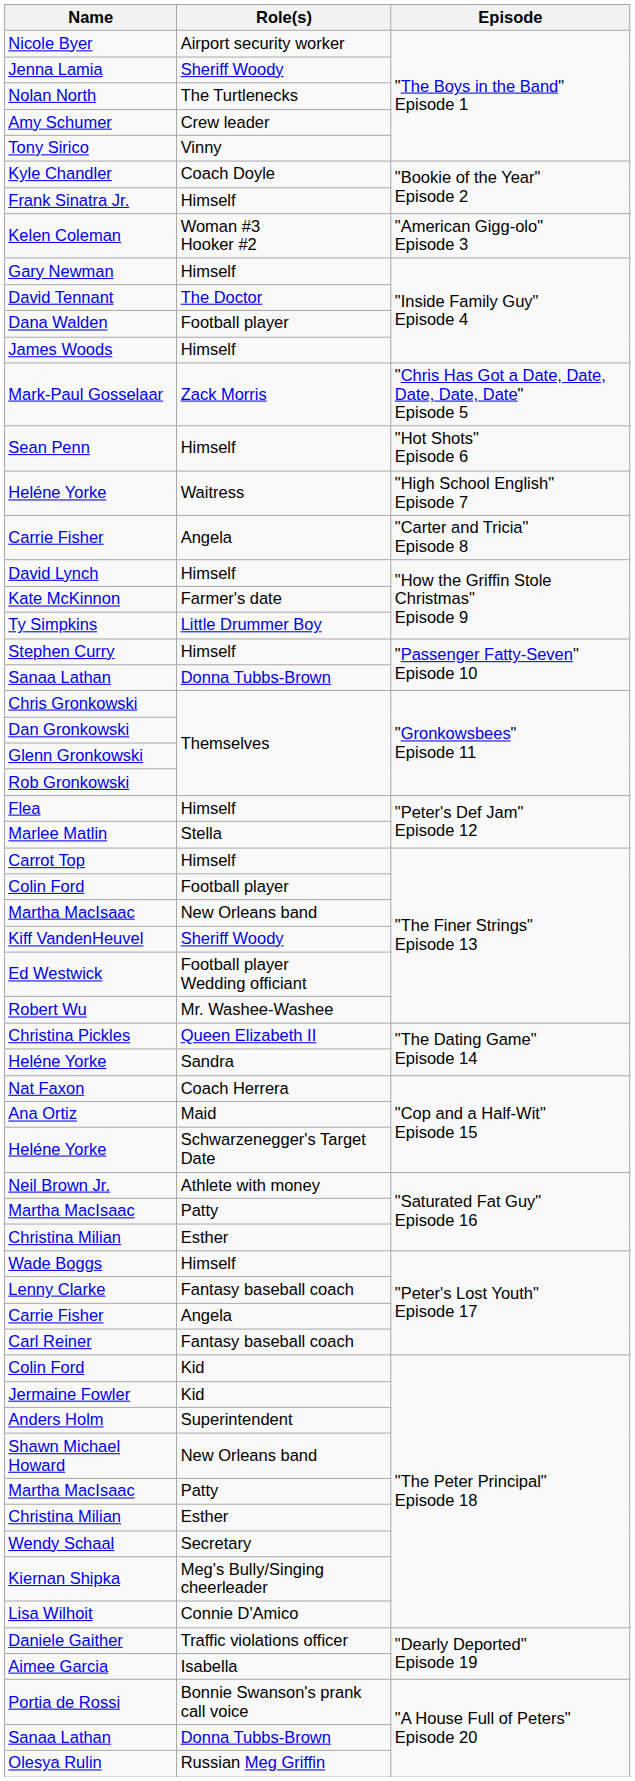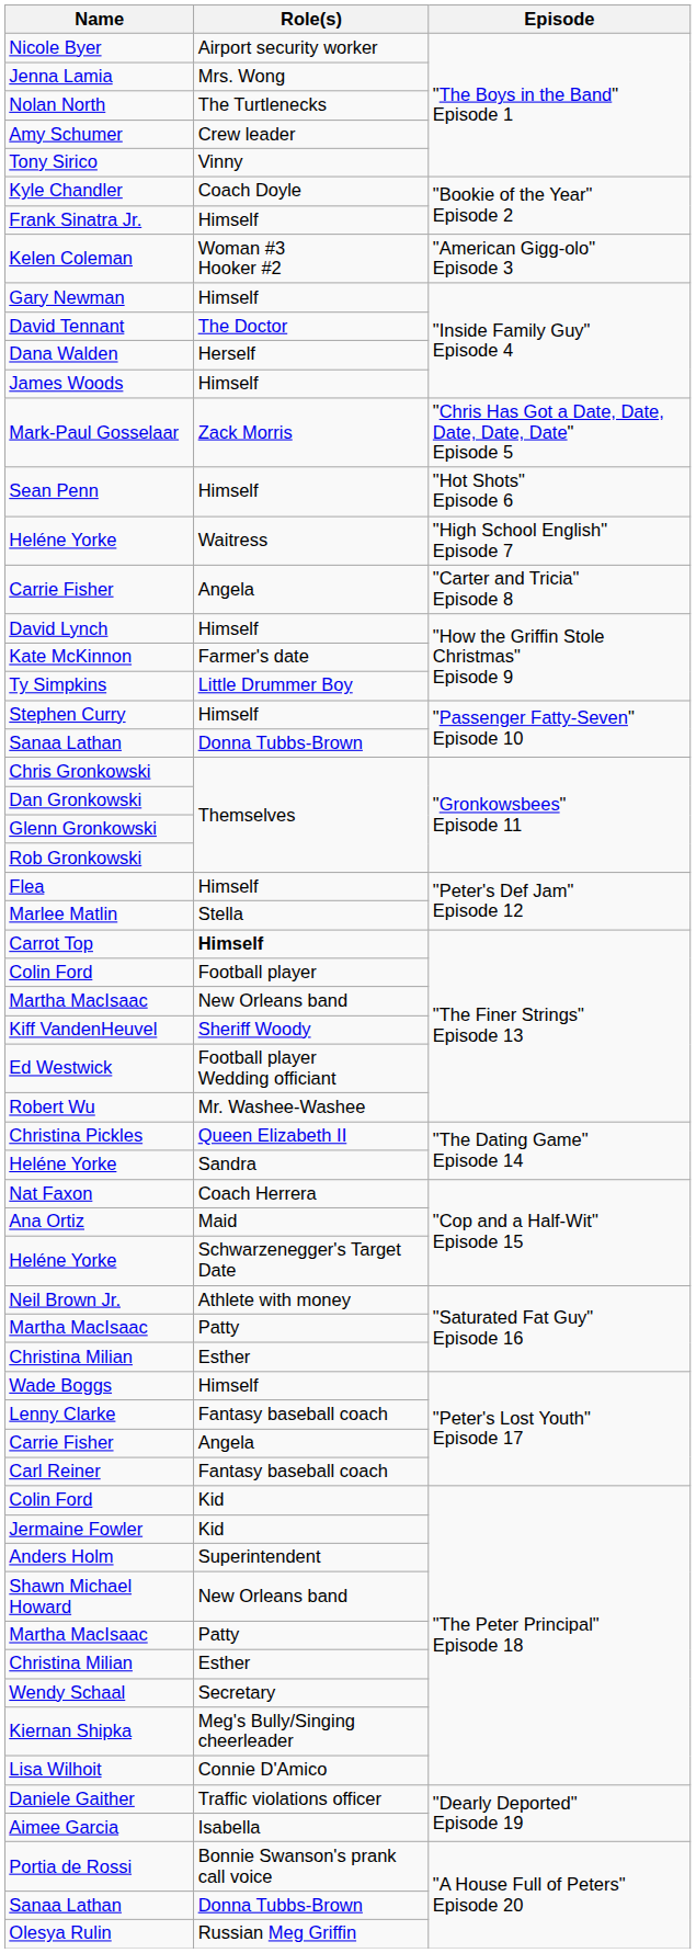 <table class="wikitable">
 <tr>
 <th scope="col" style="width: 200px;">Name</th>
 <th scope="col" style="width: 250px;">Role(s)</th>
 <th scope="col" style="width: 300px;">Episode</th>
 </tr>
 <tr>
 <td><a href='#'>Nicole Byer</a></td>
 <td>Airport security worker</td>
 <td rowspan="5">"<a href='#'>The Boys in the Band</a>"<br>Episode 1</td>
 </tr>
 <tr>
 <td><a href='#'>Jenna Lamia</a></td>
-<td><a href='#'>Sheriff Woody</a></td>
+<td>Mrs. Wong</td>
 </tr>
 <tr>
 <td><a href='#'>Nolan North</a></td>
 <td>The Turtlenecks</td>
 </tr>
 <tr>
 <td><a href='#'>Amy Schumer</a></td>
 <td>Crew leader</td>
 </tr>
 <tr>
 <td><a href='#'>Tony Sirico</a></td>
 <td>Vinny</td>
 </tr>
 <tr>
 <td><a href='#'>Kyle Chandler</a></td>
 <td>Coach Doyle</td>
 <td rowspan="2">"Bookie of the Year"<br>Episode 2</td>
 </tr>
 <tr>
 <td><a href='#'>Frank Sinatra Jr.</a></td>
 <td>Himself</td>
 </tr>
 <tr>
 <td><a href='#'>Kelen Coleman</a></td>
 <td>Woman #3<br>Hooker #2</td>
 <td>"American Gigg-olo"<br>Episode 3</td>
 </tr>
 <tr>
 <td><a href='#'>Gary Newman</a></td>
 <td>Himself</td>
 <td rowspan="4">"Inside Family Guy"<br>Episode 4</td>
 </tr>
 <tr>
 <td><a href='#'>David Tennant</a></td>
 <td><a href='#'>The Doctor</a></td>
 </tr>
 <tr>
 <td><a href='#'>Dana Walden</a></td>
-<td>Football player</td>
+<td>Herself</td>
 </tr>
 <tr>
 <td><a href='#'>James Woods</a></td>
 <td>Himself</td>
 </tr>
 <tr>
 <td><a href='#'>Mark-Paul Gosselaar</a></td>
 <td><a href='#'>Zack Morris</a></td>
 <td>"<a href='#'>Chris Has Got a Date, Date, Date, Date, Date</a>"<br>Episode 5</td>
 </tr>
 <tr>
 <td><a href='#'>Sean Penn</a></td>
 <td>Himself</td>
 <td>"Hot Shots"<br>Episode 6</td>
 </tr>
 <tr>
 <td><a href='#'>Heléne Yorke</a></td>
 <td>Waitress</td>
 <td>"High School English"<br>Episode 7</td>
 </tr>
 <tr>
 <td><a href='#'>Carrie Fisher</a></td>
 <td>Angela</td>
 <td>"Carter and Tricia"<br>Episode 8</td>
 </tr>
 <tr>
 <td><a href='#'>David Lynch</a></td>
 <td>Himself</td>
 <td rowspan="3">"How the Griffin Stole Christmas"<br>Episode 9</td>
 </tr>
 <tr>
 <td><a href='#'>Kate McKinnon</a></td>
 <td>Farmer's date</td>
 </tr>
 <tr>
 <td><a href='#'>Ty Simpkins</a></td>
 <td><a href='#'>Little Drummer Boy</a></td>
 </tr>
 <tr>
 <td><a href='#'>Stephen Curry</a></td>
 <td>Himself</td>
 <td rowspan="2">"<a href='#'>Passenger Fatty-Seven</a>"<br>Episode 10</td>
 </tr>
 <tr>
 <td><a href='#'>Sanaa Lathan</a></td>
 <td><a href='#'>Donna Tubbs-Brown</a></td>
 </tr>
 <tr>
 <td><a href='#'>Chris Gronkowski</a></td>
 <td rowspan="4">Themselves</td>
 <td rowspan="4">"<a href='#'>Gronkowsbees</a>"<br>Episode 11</td>
 </tr>
 <tr>
 <td><a href='#'>Dan Gronkowski</a></td>
 </tr>
 <tr>
 <td><a href='#'>Glenn Gronkowski</a></td>
 </tr>
 <tr>
 <td><a href='#'>Rob Gronkowski</a></td>
 </tr>
 <tr>
 <td><a href='#'>Flea</a></td>
 <td>Himself</td>
 <td rowspan="2">"Peter's Def Jam"<br>Episode 12</td>
 </tr>
 <tr>
 <td><a href='#'>Marlee Matlin</a></td>
 <td>Stella</td>
 </tr>
 <tr>
 <td><a href='#'>Carrot Top</a></td>
-<td>Himself</td>
+<td><strong>Himself</strong></td>
 <td rowspan="6">"The Finer Strings"<br>Episode 13</td>
 </tr>
 <tr>
 <td><a href='#'>Colin Ford</a></td>
 <td>Football player</td>
 </tr>
 <tr>
 <td><a href='#'>Martha MacIsaac</a></td>
 <td>New Orleans band</td>
 </tr>
 <tr>
 <td><a href='#'>Kiff VandenHeuvel</a></td>
 <td><a href='#'>Sheriff Woody</a></td>
 </tr>
 <tr>
 <td><a href='#'>Ed Westwick</a></td>
 <td>Football player<br>Wedding officiant</td>
 </tr>
 <tr>
 <td><a href='#'>Robert Wu</a></td>
 <td>Mr. Washee-Washee</td>
 </tr>
 <tr>
 <td><a href='#'>Christina Pickles</a></td>
 <td><a href='#'>Queen Elizabeth II</a></td>
 <td rowspan="2">"The Dating Game"<br>Episode 14</td>
 </tr>
 <tr>
 <td><a href='#'>Heléne Yorke</a></td>
 <td>Sandra</td>
 </tr>
 <tr>
 <td><a href='#'>Nat Faxon</a></td>
 <td>Coach Herrera</td>
 <td rowspan="3">"Cop and a Half-Wit"<br>Episode 15</td>
 </tr>
 <tr>
 <td><a href='#'>Ana Ortiz</a></td>
 <td>Maid</td>
 </tr>
 <tr>
 <td><a href='#'>Heléne Yorke</a></td>
 <td>Schwarzenegger's Target Date</td>
 </tr>
 <tr>
 <td><a href='#'>Neil Brown Jr.</a></td>
 <td>Athlete with money</td>
 <td rowspan="3">"Saturated Fat Guy"<br>Episode 16</td>
 </tr>
 <tr>
 <td><a href='#'>Martha MacIsaac</a></td>
 <td>Patty</td>
 </tr>
 <tr>
 <td><a href='#'>Christina Milian</a></td>
 <td>Esther</td>
 </tr>
 <tr>
 <td><a href='#'>Wade Boggs</a></td>
 <td>Himself</td>
 <td rowspan="4">"Peter's Lost Youth"<br>Episode 17</td>
 </tr>
 <tr>
 <td><a href='#'>Lenny Clarke</a></td>
 <td>Fantasy baseball coach</td>
 </tr>
 <tr>
 <td><a href='#'>Carrie Fisher</a></td>
 <td>Angela</td>
 </tr>
 <tr>
 <td><a href='#'>Carl Reiner</a></td>
 <td>Fantasy baseball coach</td>
 </tr>
 <tr>
 <td><a href='#'>Colin Ford</a></td>
 <td>Kid</td>
 <td rowspan="9">"The Peter Principal"<br>Episode 18</td>
 </tr>
 <tr>
 <td><a href='#'>Jermaine Fowler</a></td>
 <td>Kid</td>
 </tr>
 <tr>
 <td><a href='#'>Anders Holm</a></td>
 <td>Superintendent</td>
 </tr>
 <tr>
 <td><a href='#'>Shawn Michael Howard</a></td>
 <td>New Orleans band</td>
 </tr>
 <tr>
 <td><a href='#'>Martha MacIsaac</a></td>
 <td>Patty</td>
 </tr>
 <tr>
 <td><a href='#'>Christina Milian</a></td>
 <td>Esther</td>
 </tr>
 <tr>
 <td><a href='#'>Wendy Schaal</a></td>
 <td>Secretary</td>
 </tr>
 <tr>
 <td><a href='#'>Kiernan Shipka</a></td>
 <td>Meg's Bully/Singing cheerleader</td>
 </tr>
 <tr>
 <td><a href='#'>Lisa Wilhoit</a></td>
 <td>Connie D'Amico</td>
 </tr>
 <tr>
 <td><a href='#'>Daniele Gaither</a></td>
 <td>Traffic violations officer</td>
 <td rowspan="2">"Dearly Deported"<br>Episode 19</td>
 </tr>
 <tr>
 <td><a href='#'>Aimee Garcia</a></td>
 <td>Isabella</td>
 </tr>
 <tr>
 <td><a href='#'>Portia de Rossi</a></td>
 <td>Bonnie Swanson's prank call voice</td>
 <td rowspan="3">"A House Full of Peters"<br>Episode 20</td>
 </tr>
 <tr>
 <td><a href='#'>Sanaa Lathan</a></td>
 <td><a href='#'>Donna Tubbs-Brown</a></td>
 </tr>
 <tr>
 <td><a href='#'>Olesya Rulin</a></td>
 <td>Russian <a href='#'>Meg Griffin</a></td>
 </tr>
 </table>
